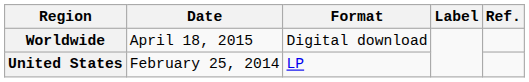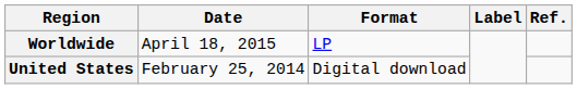 <table class="wikitable plainrowheaders">
 <tr>
 <th scope="col">Region</th>
 <th scope="col">Date</th>
 <th scope="col">Format</th>
 <th scope="col">Label</th>
 <th scope="col">Ref.</th>
 </tr>
 <tr>
 <th scope="row">Worldwide</th>
 <td>April 18, 2015</td>
-<td>Digital download</td>
+<td><a href='#'>LP</a></td>
 <td rowspan="2"></td>
 <td style="text-align:center;"></td>
 </tr>
 <tr>
 <th scope="row">United States</th>
 <td>February 25, 2014</td>
-<td><a href='#'>LP</a></td>
+<td>Digital download</td>
 <td style="text-align:center;"></td>
 </tr>
 </table>
